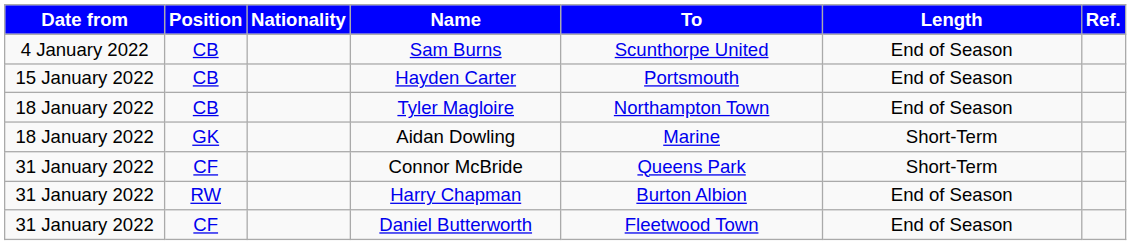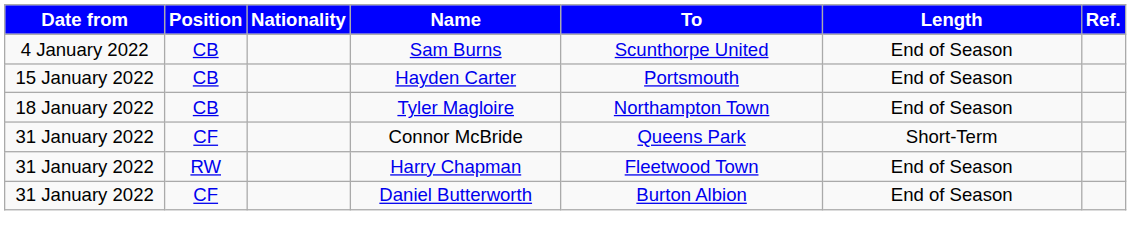 <table class="wikitable"  style="text-align:center; font-size:90%; ">
 <tr>
 <th style="background:#0000FF; color:white; width:120px;">Date from</th>
 <th style="background:#0000FF; color:white; width:50px;">Position</th>
 <th style="background:#0000FF; color:white; width:50px;">Nationality</th>
 <th style="background:#0000FF; color:white; width:160px;">Name</th>
 <th style="background:#0000FF; color:white; width:200px;">To</th>
 <th style="background:#0000FF; color:white; width:200px;">Length</th>
 <th style="background:#0000FF; color:white; width:25px;">Ref.</th>
 </tr>
 <tr>
 <td>4 January 2022</td>
 <td><a href='#'>CB</a></td>
 <td></td>
 <td><a href='#'>Sam Burns</a></td>
 <td> <a href='#'>Scunthorpe United</a></td>
 <td>End of Season</td>
 <td></td>
 </tr>
 <tr>
 <td>15 January 2022</td>
 <td><a href='#'>CB</a></td>
 <td></td>
 <td><a href='#'>Hayden Carter</a></td>
 <td> <a href='#'>Portsmouth</a></td>
 <td>End of Season</td>
 <td></td>
 </tr>
 <tr>
 <td>18 January 2022</td>
 <td><a href='#'>CB</a></td>
 <td></td>
 <td><a href='#'>Tyler Magloire</a></td>
 <td> <a href='#'>Northampton Town</a></td>
 <td>End of Season</td>
 <td></td>
 </tr>
 <tr>
-<td>18 January 2022</td>
-<td><a href='#'>GK</a></td>
-<td></td>
-<td>Aidan Dowling</td>
-<td> <a href='#'>Marine</a></td>
-<td>Short-Term</td>
-<td></td>
-</tr>
-<tr>
 <td>31 January 2022</td>
 <td><a href='#'>CF</a></td>
 <td></td>
 <td>Connor McBride</td>
 <td> <a href='#'>Queens Park</a></td>
 <td>Short-Term</td>
 <td></td>
 </tr>
 <tr>
 <td>31 January 2022</td>
 <td><a href='#'>RW</a></td>
 <td></td>
 <td><a href='#'>Harry Chapman</a></td>
-<td> <a href='#'>Burton Albion</a></td>
+<td> <a href='#'>Fleetwood Town</a></td>
 <td>End of Season</td>
 <td></td>
 </tr>
 <tr>
 <td>31 January 2022</td>
 <td><a href='#'>CF</a></td>
 <td></td>
 <td><a href='#'>Daniel Butterworth</a></td>
-<td> <a href='#'>Fleetwood Town</a></td>
+<td> <a href='#'>Burton Albion</a></td>
 <td>End of Season</td>
 <td></td>
 </tr>
 </table>
